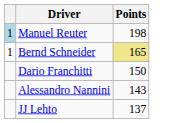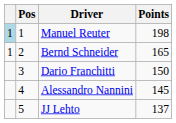 <table class="wikitable" style="font-size: 95%;">
 <tr>
 <th></th>
+<th>Pos</th>
 <th>Driver</th>
 <th>Points</th>
 </tr>
 <tr>
 <td align="left" style="background: lightblue;"> 1</td>
+<td>1</td>
 <td> <a href='#'>Manuel Reuter</a></td>
 <td align="right">198</td>
 </tr>
 <tr>
 <td align="left"> 1</td>
+<td>2</td>
 <td> <a href='#'>Bernd Schneider</a></td>
-<td align="right" style="background: khaki;">165</td>
+<td align="right">165</td>
 </tr>
 <tr>
 <td align="left"></td>
+<td>3</td>
 <td> <a href='#'>Dario Franchitti</a></td>
 <td align="right">150</td>
 </tr>
 <tr>
 <td align="left"></td>
+<td>4</td>
 <td> <a href='#'>Alessandro Nannini</a></td>
-<td align="right">143</td>
+<td align="right">145</td>
 </tr>
 <tr>
 <td align="left"></td>
+<td>5</td>
 <td> <a href='#'>JJ Lehto</a></td>
 <td align="right">137</td>
 </tr>
 </table>
